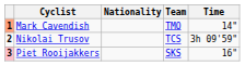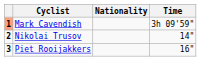 <table class="wikitable">
 <tr>
 <th></th>
 <th>Cyclist</th>
 <th>Nationality</th>
-<th>Team</th>
 <th>Time</th>
 </tr>
 <tr>
 <td style="background: lightsalmon;"><strong>1</strong></td>
 <td><a href='#'>Mark Cavendish</a></td>
 <td></td>
-<td><a href='#'>TMO</a></td>
-<td align="right">14"</td>
+<td align="right">3h 09'59"</td>
 </tr>
 <tr>
 <td><strong>2</strong></td>
 <td><a href='#'>Nikolai Trusov</a></td>
 <td></td>
-<td><a href='#'>TCS</a></td>
-<td align="right">3h 09'59"</td>
+<td align="right">14"</td>
 </tr>
 <tr>
-<td style="background: pink;"><strong>3</strong></td>
+<td><strong>3</strong></td>
 <td><a href='#'>Piet Rooijakkers</a></td>
 <td></td>
-<td><a href='#'>SKS</a></td>
 <td align="right">16"</td>
 </tr>
 </table>
